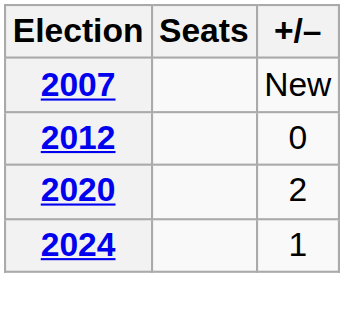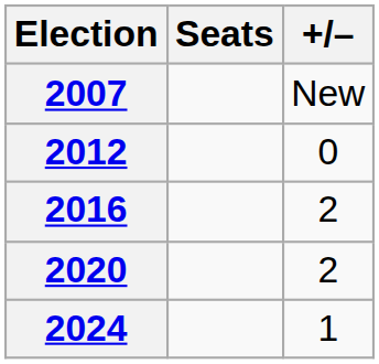 <table class="wikitable" style="text-align:center">
 <tr>
 <th>Election</th>
 <th>Seats</th>
 <th>+/–</th>
 </tr>
 <tr>
 <th><a href='#'>2007</a></th>
 <td></td>
 <td>New</td>
 </tr>
 <tr>
 <th><a href='#'>2012</a></th>
 <td></td>
 <td> 0</td>
 </tr>
 <tr>
+<th><a href='#'>2016</a></th>
+<td></td>
+<td> 2</td>
+</tr>
+<tr>
 <th><a href='#'>2020</a></th>
 <td></td>
 <td> 2</td>
 </tr>
 <tr>
 <th><a href='#'>2024</a></th>
 <td></td>
 <td> 1</td>
 </tr>
 </table>
